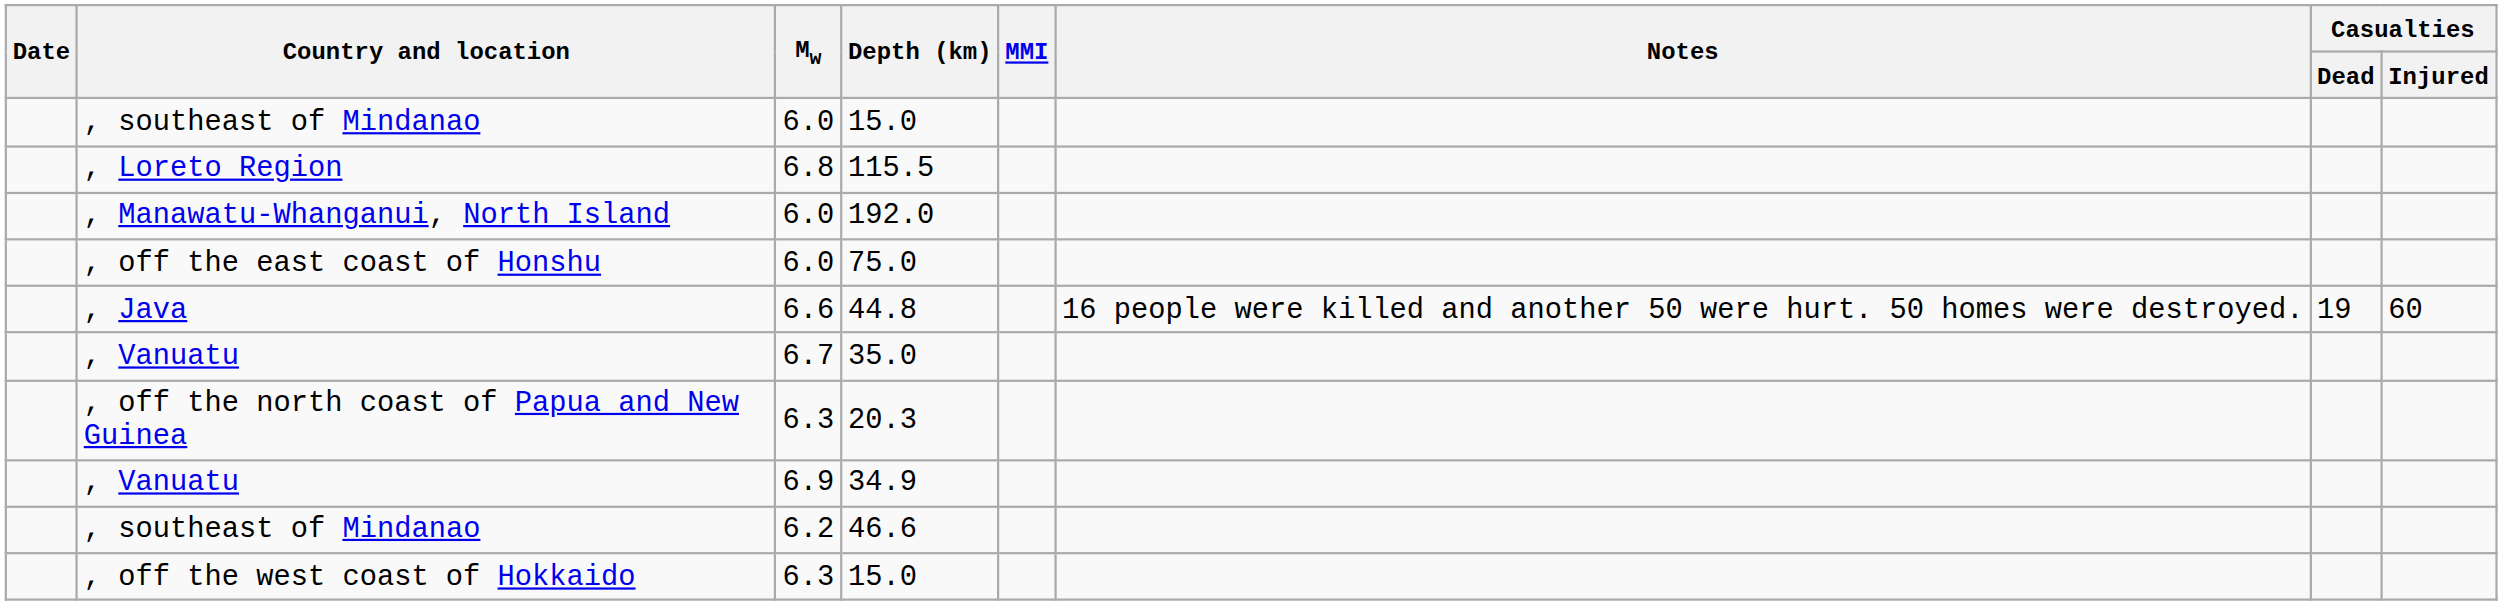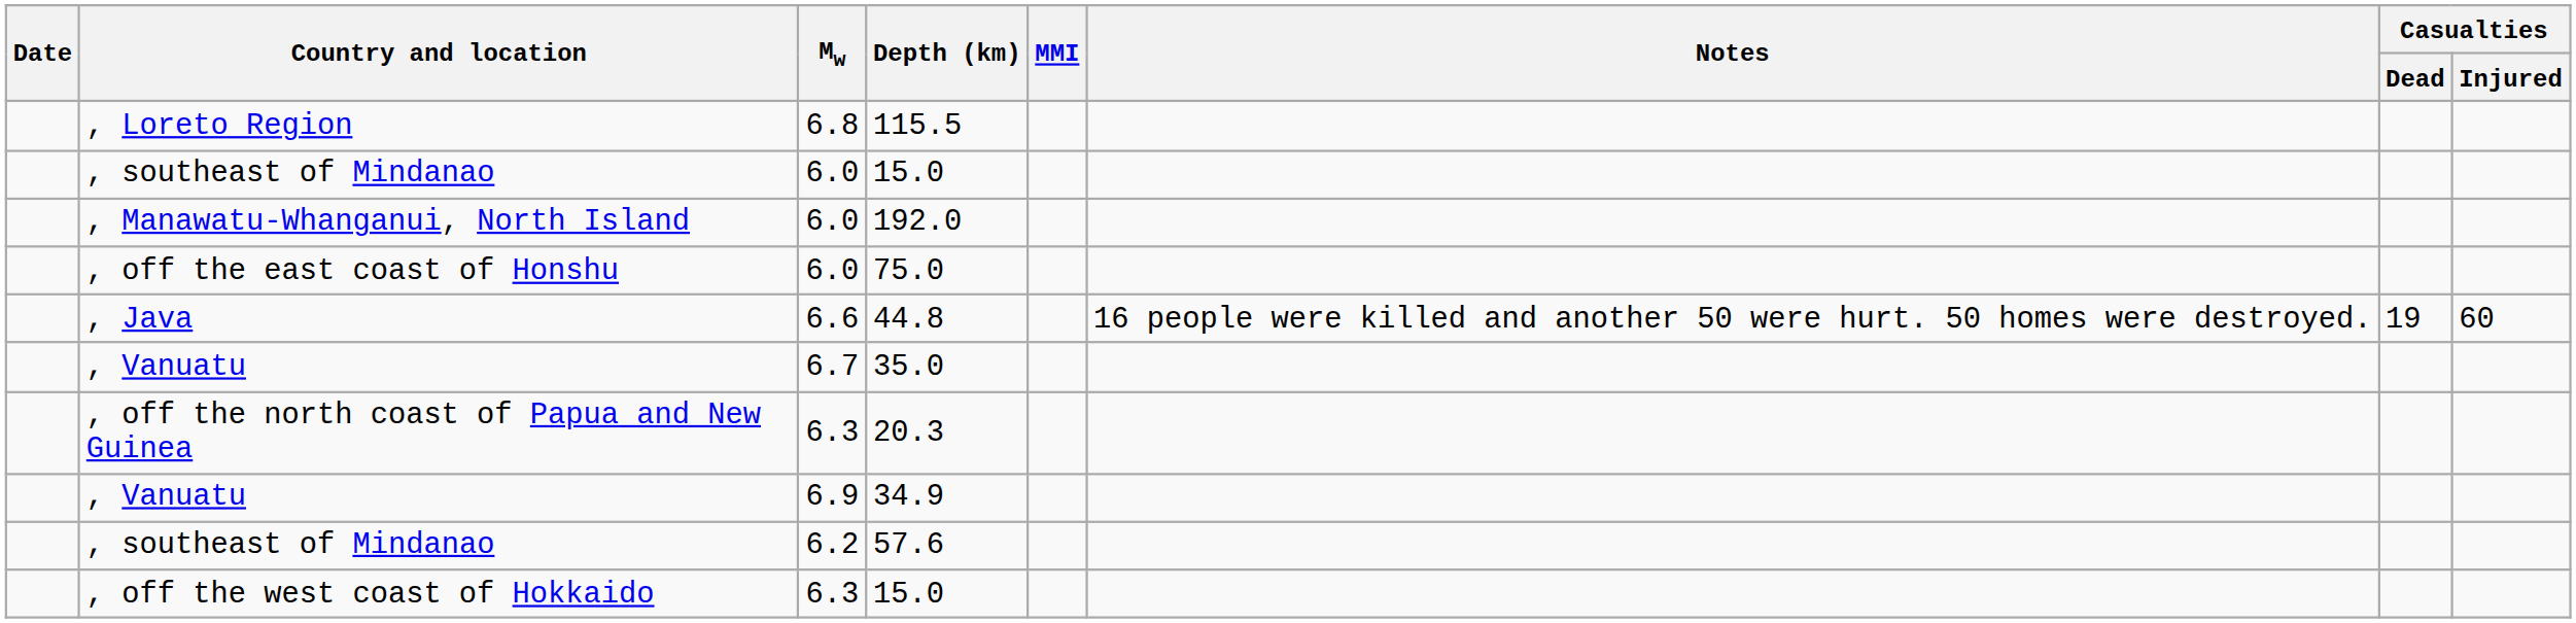 <table class="wikitable sortable sort-under" style="border:1px black; margin-left:1em;">
 <tr>
 <th rowspan="2"><small>Date</small></th>
 <th rowspan="2" style="width: 310px"><small>Country and location</small></th>
 <th rowspan="2"><small>M<sub>w</sub></small></th>
 <th rowspan="2"><small>Depth (km)</small></th>
 <th rowspan="2"><small><a href='#'>MMI</a></small></th>
 <th rowspan="2" class="unsortable"><small>Notes</small></th>
 <th colspan="2"><small>Casualties</small></th>
 </tr>
 <tr>
 <th><small>Dead</small></th>
 <th><small>Injured</small></th>
 </tr>
 <tr>
 <td></td>
-<td>, southeast of <a href='#'>Mindanao</a></td>
-<td>6.0</td>
-<td>15.0</td>
+<td>, <a href='#'>Loreto Region</a></td>
+<td>6.8</td>
+<td>115.5</td>
 <td></td>
 <td></td>
 <td></td>
 <td></td>
 </tr>
 <tr>
 <td></td>
-<td>, <a href='#'>Loreto Region</a></td>
-<td>6.8</td>
-<td>115.5</td>
+<td>, southeast of <a href='#'>Mindanao</a></td>
+<td>6.0</td>
+<td>15.0</td>
 <td></td>
 <td></td>
 <td></td>
 <td></td>
 </tr>
 <tr>
 <td></td>
 <td>, <a href='#'>Manawatu-Whanganui</a>, <a href='#'>North Island</a></td>
 <td>6.0</td>
 <td>192.0</td>
 <td></td>
 <td></td>
 <td></td>
 <td></td>
 </tr>
 <tr>
 <td></td>
 <td>, off the east coast of <a href='#'>Honshu</a></td>
 <td>6.0</td>
 <td>75.0</td>
 <td></td>
 <td></td>
 <td></td>
 <td></td>
 </tr>
 <tr>
 <td></td>
 <td>, <a href='#'>Java</a></td>
 <td>6.6</td>
 <td>44.8</td>
 <td></td>
 <td>16 people were killed and another 50 were hurt. 50 homes were destroyed.</td>
 <td>19</td>
 <td>60</td>
 </tr>
 <tr>
 <td></td>
 <td>, <a href='#'>Vanuatu</a></td>
 <td>6.7</td>
 <td>35.0</td>
 <td></td>
 <td></td>
 <td></td>
 <td></td>
 </tr>
 <tr>
 <td></td>
 <td>, off the north coast of <a href='#'>Papua and New Guinea</a></td>
 <td>6.3</td>
 <td>20.3</td>
 <td></td>
 <td></td>
 <td></td>
 <td></td>
 </tr>
 <tr>
 <td></td>
 <td>, <a href='#'>Vanuatu</a></td>
 <td>6.9</td>
 <td>34.9</td>
 <td></td>
 <td></td>
 <td></td>
 <td></td>
 </tr>
 <tr>
 <td></td>
 <td>, southeast of <a href='#'>Mindanao</a></td>
 <td>6.2</td>
-<td>46.6</td>
+<td>57.6</td>
 <td></td>
 <td></td>
 <td></td>
 <td></td>
 </tr>
 <tr>
 <td></td>
 <td>, off the west coast of <a href='#'>Hokkaido</a></td>
 <td>6.3</td>
 <td>15.0</td>
 <td></td>
 <td></td>
 <td></td>
 <td></td>
 </tr>
 </table>
